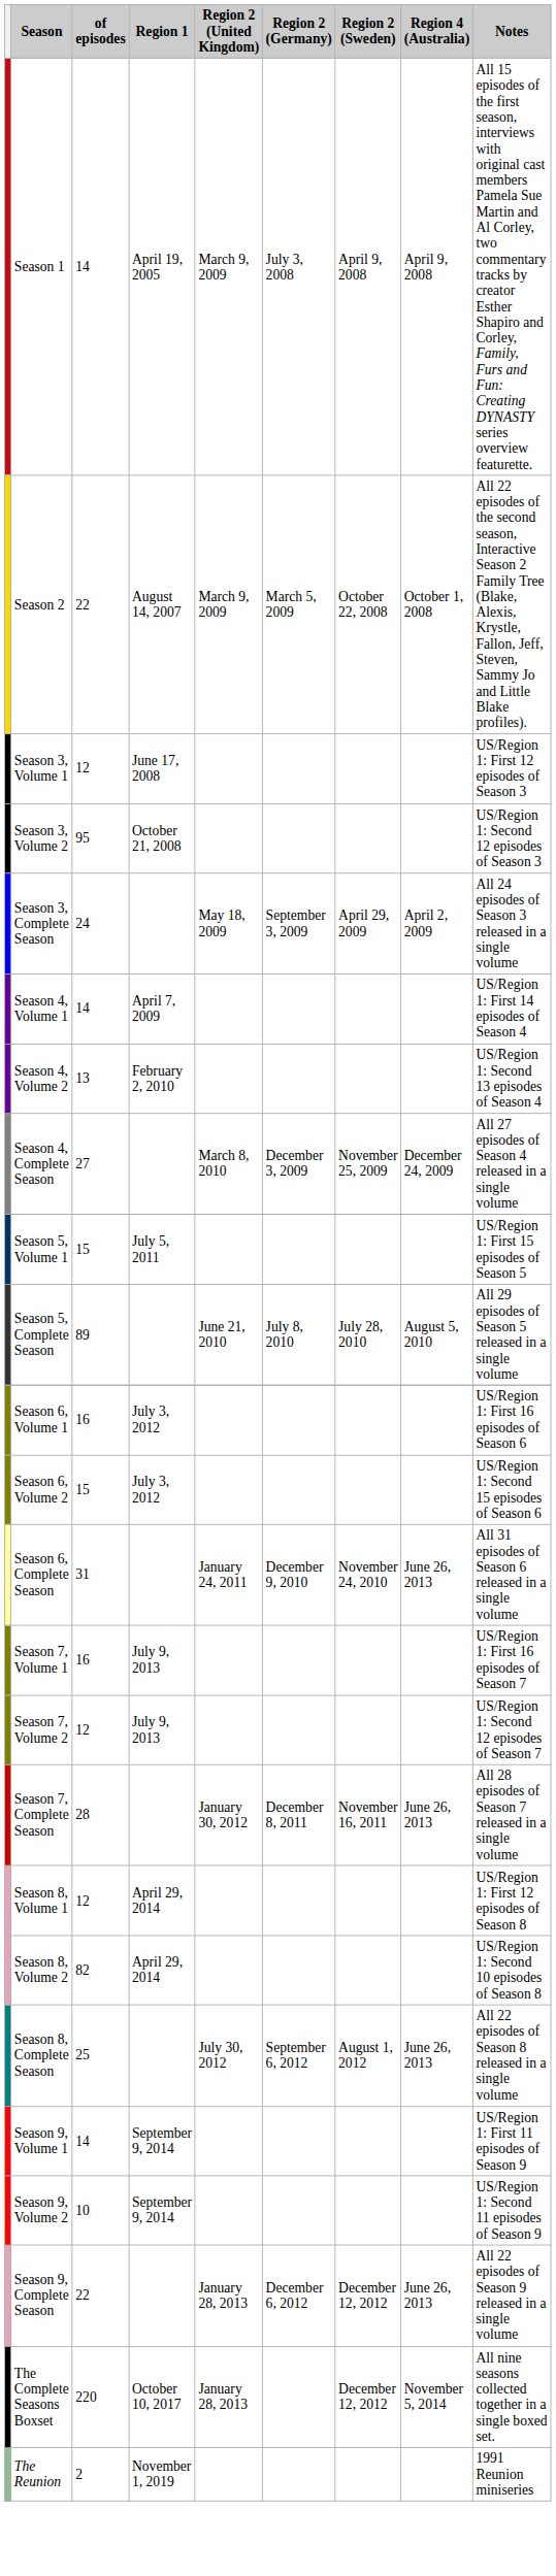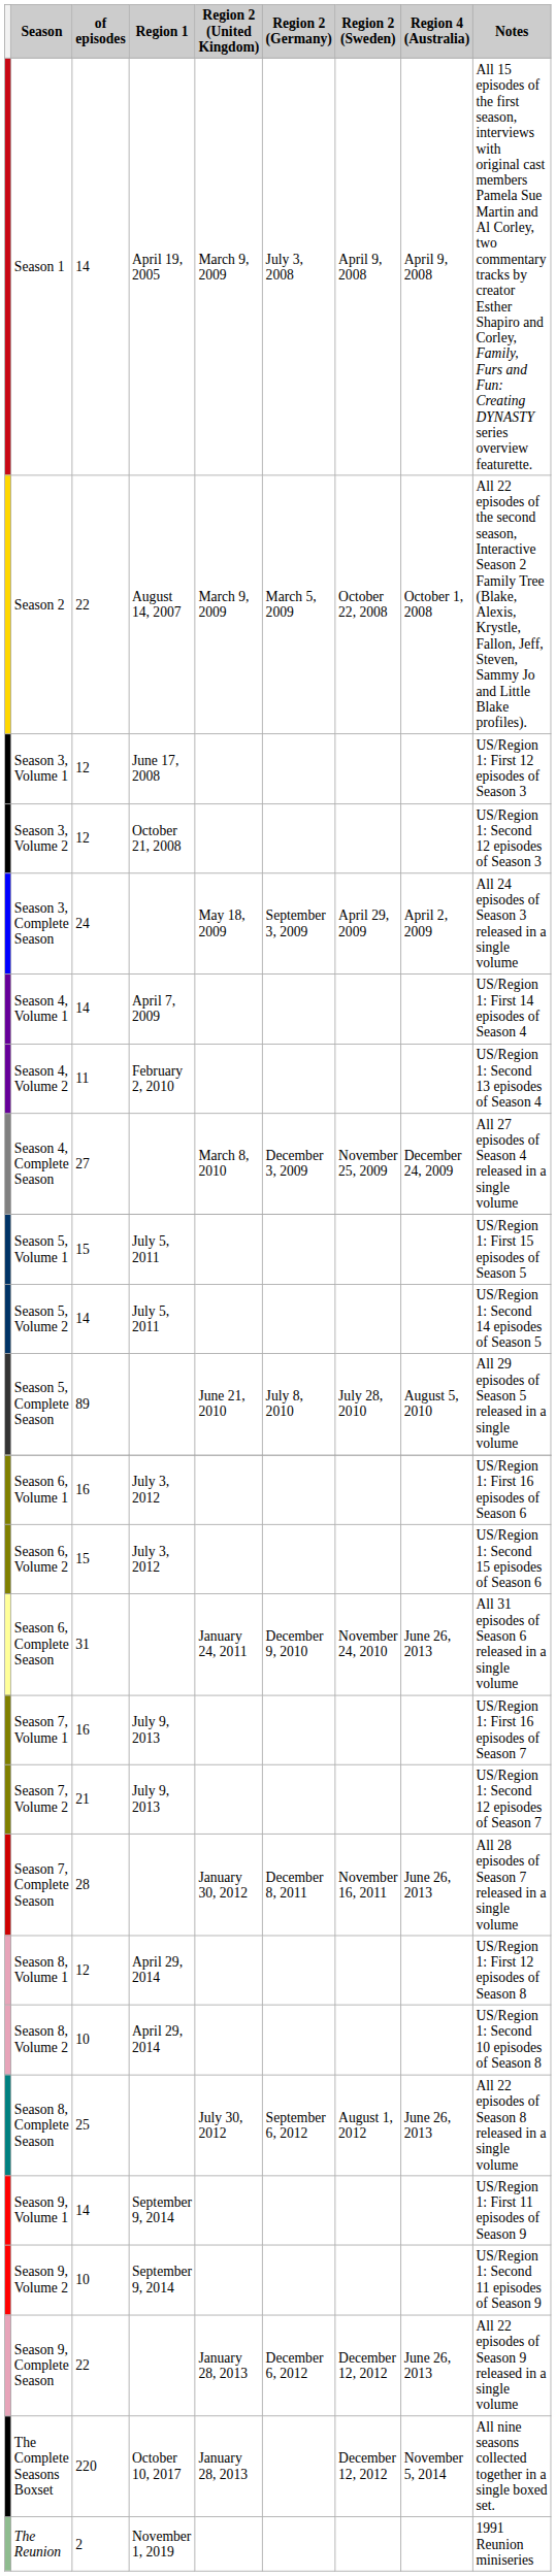 <table class="wikitable" style="width:100%; margin-right:auto; background:#fff;">
 <tr>
 <th></th>
 <th style="background:#ccc; width:15%;">Season</th>
 <th style="background:#ccc; width:5%;"> of<br>episodes</th>
 <th style="background:#ccc; width:10%;">Region 1</th>
 <th style="background:#ccc; width:10%;">Region 2 (United Kingdom)</th>
 <th style="background:#ccc; width:10%;">Region 2 (Germany)</th>
 <th style="background:#ccc; width:10%;">Region 2 (Sweden)</th>
 <th style="background:#ccc; width:10%;">Region 4 (Australia)</th>
 <th style="background:#ccc; width:30%;">Notes</th>
 </tr>
 <tr>
 <td bgcolor="#C80815" width="15px"></td>
 <td>Season 1</td>
 <td>14</td>
 <td>April 19, 2005</td>
 <td>March 9, 2009</td>
 <td>July 3, 2008</td>
 <td>April 9, 2008</td>
 <td>April 9, 2008</td>
 <td>All 15 episodes of the first season, interviews with original cast members Pamela Sue Martin and Al Corley, two commentary tracks by creator Esther Shapiro and Corley, <em>Family, Furs and Fun: Creating DYNASTY</em> series overview featurette.</td>
 </tr>
 <tr>
 <td bgcolor="#FFD700" width="15px"></td>
 <td>Season 2</td>
 <td>22</td>
 <td>August 14, 2007</td>
 <td>March 9, 2009</td>
 <td>March 5, 2009</td>
 <td>October 22, 2008</td>
 <td>October 1, 2008</td>
 <td>All 22 episodes of the second season, Interactive Season 2 Family Tree (Blake, Alexis, Krystle, Fallon, Jeff, Steven, Sammy Jo and Little Blake profiles).</td>
 </tr>
 <tr>
 <td bgcolor="#000000" width="15px"></td>
 <td>Season 3, Volume 1</td>
 <td>12</td>
 <td>June 17, 2008</td>
 <td></td>
 <td></td>
 <td></td>
 <td></td>
 <td>US/Region 1: First 12 episodes of Season 3</td>
 </tr>
 <tr>
 <td bgcolor="#000000" width="15px"></td>
 <td>Season 3, Volume 2</td>
-<td>95</td>
+<td>12</td>
 <td>October 21, 2008</td>
 <td></td>
 <td></td>
 <td></td>
 <td></td>
 <td>US/Region 1: Second 12 episodes of Season 3</td>
 </tr>
 <tr>
 <td bgcolor="Blue" width="15px"></td>
 <td>Season 3, Complete Season</td>
 <td>24</td>
 <td></td>
 <td>May 18, 2009</td>
 <td>September 3, 2009</td>
 <td>April 29, 2009</td>
 <td>April 2, 2009</td>
 <td>All 24 episodes of Season 3 released in a single volume</td>
 </tr>
 <tr>
 <td bgcolor="#660099" width="15px"></td>
 <td>Season 4, Volume 1</td>
 <td>14</td>
 <td>April 7, 2009</td>
 <td></td>
 <td></td>
 <td></td>
 <td></td>
 <td>US/Region 1: First 14 episodes of Season 4</td>
 </tr>
 <tr>
 <td bgcolor="#660099" width="15px"></td>
 <td>Season 4, Volume 2</td>
-<td>13</td>
+<td>11</td>
 <td>February 2, 2010</td>
 <td></td>
 <td></td>
 <td></td>
 <td></td>
 <td>US/Region 1: Second 13 episodes of Season 4</td>
 </tr>
 <tr>
 <td bgcolor="Gray" width="15px"></td>
 <td>Season 4, Complete Season</td>
 <td>27</td>
 <td></td>
 <td>March 8, 2010</td>
 <td>December 3, 2009</td>
 <td>November 25, 2009</td>
 <td>December 24, 2009</td>
 <td>All 27 episodes of Season 4 released in a single volume</td>
 </tr>
 <tr>
 </tr>
 <tr>
 <td bgcolor="#003366" width="15px"></td>
 <td>Season 5, Volume 1</td>
 <td>15</td>
 <td>July 5, 2011</td>
 <td></td>
 <td></td>
 <td></td>
 <td></td>
 <td>US/Region 1: First 15 episodes of Season 5</td>
+</tr>
+<tr>
+<td bgcolor="#003366" width="15px"></td>
+<td>Season 5, Volume 2</td>
+<td>14</td>
+<td>July 5, 2011</td>
+<td></td>
+<td></td>
+<td></td>
+<td></td>
+<td>US/Region 1: Second 14 episodes of Season 5</td>
 </tr>
 <tr>
 <td bgcolor="#333333" width="15px"></td>
 <td>Season 5, Complete Season</td>
 <td>89</td>
 <td></td>
 <td>June 21, 2010</td>
 <td>July 8, 2010</td>
 <td>July 28, 2010</td>
 <td>August 5, 2010</td>
 <td>All 29 episodes of Season 5 released in a single volume</td>
 </tr>
 <tr>
 </tr>
 <tr>
 <td bgcolor="#808000" width="15px"></td>
 <td>Season 6, Volume 1</td>
 <td>16</td>
 <td>July 3, 2012</td>
 <td></td>
 <td></td>
 <td></td>
 <td></td>
 <td>US/Region 1: First 16 episodes of Season 6</td>
 </tr>
 <tr>
 <td bgcolor="#808000" width="15px"></td>
 <td>Season 6, Volume 2</td>
 <td>15</td>
 <td>July 3, 2012</td>
 <td></td>
 <td></td>
 <td></td>
 <td></td>
 <td>US/Region 1: Second 15 episodes of Season 6</td>
 </tr>
 <tr>
 <td bgcolor="#FFFF99" width="15px"></td>
 <td>Season 6, Complete Season</td>
 <td>31</td>
 <td></td>
 <td>January 24, 2011</td>
 <td>December 9, 2010</td>
 <td>November 24, 2010</td>
 <td>June 26, 2013 </td>
 <td>All 31 episodes of Season 6 released in a single volume</td>
 </tr>
 <tr>
 <td bgcolor="#808000" width="15px"></td>
 <td>Season 7, Volume 1</td>
 <td>16</td>
 <td>July 9, 2013</td>
 <td></td>
 <td></td>
 <td></td>
 <td></td>
 <td>US/Region 1: First 16 episodes of Season 7</td>
 </tr>
 <tr>
 <td bgcolor="#808000" width="15px"></td>
 <td>Season 7, Volume 2</td>
-<td>12</td>
+<td>21</td>
 <td>July 9, 2013</td>
 <td></td>
 <td></td>
 <td></td>
 <td></td>
 <td>US/Region 1: Second 12 episodes of Season 7</td>
 </tr>
 <tr>
 <td bgcolor="#CD0000" width="15px"></td>
 <td>Season 7, Complete Season</td>
 <td>28</td>
 <td></td>
 <td>January 30, 2012</td>
 <td>December 8, 2011</td>
 <td>November 16, 2011</td>
 <td>June 26, 2013</td>
 <td>All 28 episodes of Season 7 released in a single volume</td>
 </tr>
 <tr>
 <td bgcolor="#E7A4B9" width="15px"></td>
 <td>Season 8, Volume 1</td>
 <td>12</td>
 <td>April 29, 2014</td>
 <td></td>
 <td></td>
 <td></td>
 <td></td>
 <td>US/Region 1: First 12 episodes of Season 8</td>
 </tr>
 <tr>
 <td bgcolor="#E7A4B9" width="15px"></td>
 <td>Season 8, Volume 2</td>
-<td>82</td>
+<td>10</td>
 <td>April 29, 2014</td>
 <td></td>
 <td></td>
 <td></td>
 <td></td>
 <td>US/Region 1: Second 10 episodes of Season 8</td>
 </tr>
 <tr>
 <td bgcolor="#008080" width="15px"></td>
 <td>Season 8, Complete Season</td>
 <td>25</td>
 <td></td>
 <td>July 30, 2012</td>
 <td>September 6, 2012</td>
 <td>August 1, 2012</td>
 <td>June 26, 2013</td>
 <td>All 22 episodes of Season 8 released in a single volume</td>
 </tr>
 <tr>
 <td bgcolor="#ff0000" width="15px"></td>
 <td>Season 9, Volume 1</td>
 <td>14</td>
 <td>September 9, 2014</td>
 <td></td>
 <td></td>
 <td></td>
 <td></td>
 <td>US/Region 1: First 11 episodes of Season 9</td>
 </tr>
 <tr>
 <td bgcolor="#ff0000" width="15px"></td>
 <td>Season 9, Volume 2</td>
 <td>10</td>
 <td>September 9, 2014</td>
 <td></td>
 <td></td>
 <td></td>
 <td></td>
 <td>US/Region 1: Second 11 episodes of Season 9</td>
 </tr>
 <tr>
 <td bgcolor="#E7A4B9" width="15px"></td>
 <td>Season 9, Complete Season</td>
 <td>22</td>
 <td></td>
 <td>January 28, 2013</td>
 <td>December 6, 2012</td>
 <td>December 12, 2012</td>
 <td>June 26, 2013</td>
 <td>All 22 episodes of Season 9 released in a single volume</td>
 </tr>
 <tr>
 <td bgcolor="#000000" width="15px"></td>
 <td>The Complete Seasons Boxset</td>
 <td>220</td>
 <td>October 10, 2017</td>
 <td>January 28, 2013</td>
 <td></td>
 <td>December 12, 2012</td>
 <td>November 5, 2014</td>
 <td>All nine seasons collected together in a single boxed set.</td>
 </tr>
 <tr>
 <td bgcolor="#8FBC8F" width="15px"></td>
 <td><em>The Reunion</em></td>
 <td>2</td>
 <td>November 1, 2019</td>
 <td></td>
 <td></td>
 <td></td>
 <td></td>
 <td>1991 Reunion miniseries</td>
 </tr>
 </table>
